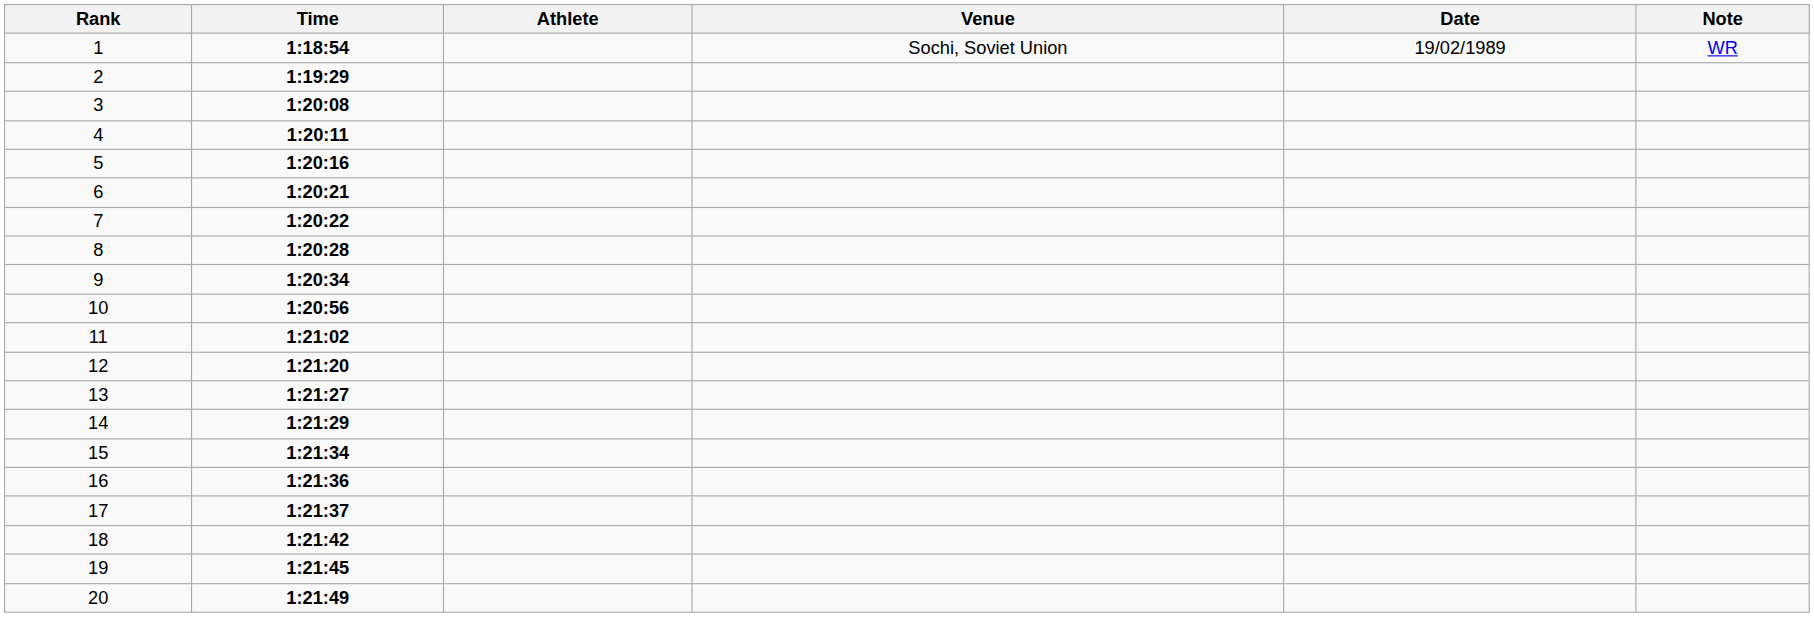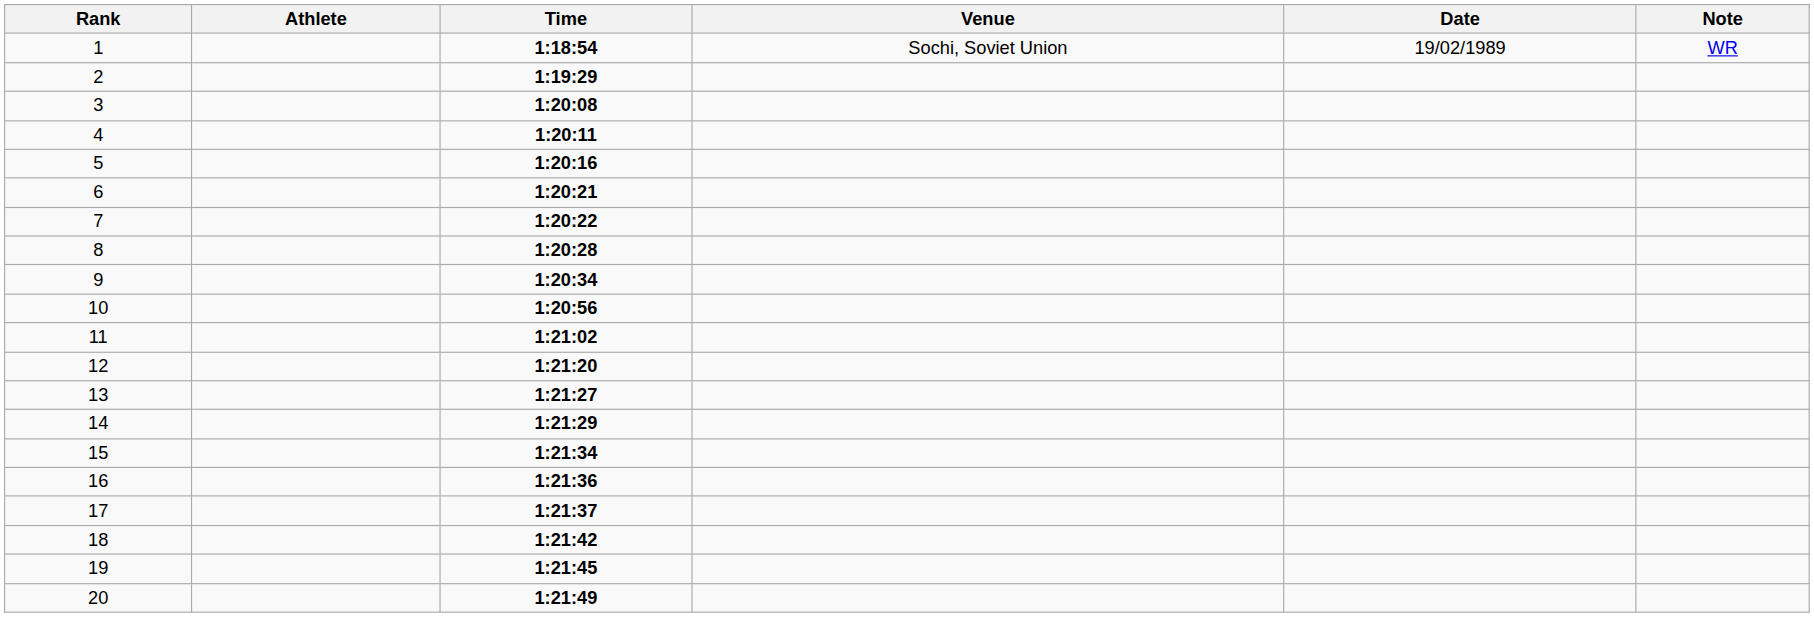 <table class="wikitable" style="text-align:center; width:100%">
 <tr>
 <th>Rank</th>
+<th>Athlete</th>
 <th>Time</th>
-<th>Athlete</th>
 <th>Venue</th>
 <th>Date</th>
 <th>Note</th>
 </tr>
 <tr>
 <td>1</td>
+<td align=left></td>
 <td><strong>1:18:54</strong></td>
-<td align=left></td>
 <td>Sochi, Soviet Union</td>
 <td>19/02/1989</td>
 <td><a href='#'>WR</a></td>
 </tr>
 <tr>
 <td>2</td>
+<td align=left></td>
 <td><strong>1:19:29</strong></td>
-<td align=left></td>
 <td></td>
 <td></td>
 <td></td>
 </tr>
 <tr>
 <td>3</td>
+<td align=left></td>
 <td><strong>1:20:08</strong></td>
-<td align=left></td>
 <td></td>
 <td></td>
 <td></td>
 </tr>
 <tr>
 <td>4</td>
+<td align=left></td>
 <td><strong>1:20:11</strong></td>
-<td align=left></td>
 <td></td>
 <td></td>
 <td></td>
 </tr>
 <tr>
 <td>5</td>
+<td align=left></td>
 <td><strong>1:20:16</strong></td>
-<td align=left></td>
 <td></td>
 <td></td>
 <td></td>
 </tr>
 <tr>
 <td>6</td>
+<td align=left></td>
 <td><strong>1:20:21</strong></td>
-<td align=left></td>
 <td></td>
 <td></td>
 <td></td>
 </tr>
 <tr>
 <td>7</td>
+<td align=left></td>
 <td><strong>1:20:22</strong></td>
-<td align=left></td>
 <td></td>
 <td></td>
 <td></td>
 </tr>
 <tr>
 <td>8</td>
+<td align=left></td>
 <td><strong>1:20:28</strong></td>
-<td align=left></td>
 <td></td>
 <td></td>
 <td></td>
 </tr>
 <tr>
 <td>9</td>
+<td align=left></td>
 <td><strong>1:20:34</strong></td>
-<td align=left></td>
 <td></td>
 <td></td>
 <td></td>
 </tr>
 <tr>
 <td>10</td>
+<td align=left></td>
 <td><strong>1:20:56</strong></td>
-<td align=left></td>
 <td></td>
 <td></td>
 <td></td>
 </tr>
 <tr>
 <td>11</td>
+<td align=left></td>
 <td><strong>1:21:02</strong></td>
-<td align=left></td>
 <td></td>
 <td></td>
 <td></td>
 </tr>
 <tr>
 <td>12</td>
+<td align=left></td>
 <td><strong>1:21:20</strong></td>
-<td align=left></td>
 <td></td>
 <td></td>
 <td></td>
 </tr>
 <tr>
 <td>13</td>
+<td align=left></td>
 <td><strong>1:21:27</strong></td>
-<td align=left></td>
 <td></td>
 <td></td>
 <td></td>
 </tr>
 <tr>
 <td>14</td>
+<td align=left></td>
 <td><strong>1:21:29</strong></td>
-<td align=left></td>
 <td></td>
 <td></td>
 <td></td>
 </tr>
 <tr>
 <td>15</td>
+<td align=left></td>
 <td><strong>1:21:34</strong></td>
-<td align=left></td>
 <td></td>
 <td></td>
 <td></td>
 </tr>
 <tr>
 <td>16</td>
+<td align=left></td>
 <td><strong>1:21:36</strong></td>
-<td align=left></td>
 <td></td>
 <td></td>
 <td></td>
 </tr>
 <tr>
 <td>17</td>
+<td align=left></td>
 <td><strong>1:21:37</strong></td>
-<td align=left></td>
 <td></td>
 <td></td>
 <td></td>
 </tr>
 <tr>
 <td>18</td>
+<td align=left></td>
 <td><strong>1:21:42</strong></td>
-<td align=left></td>
 <td></td>
 <td></td>
 <td></td>
 </tr>
 <tr>
 <td>19</td>
+<td align=left></td>
 <td><strong>1:21:45</strong></td>
-<td align=left></td>
 <td></td>
 <td></td>
 <td></td>
 </tr>
 <tr>
 <td>20</td>
+<td align=left></td>
 <td><strong>1:21:49</strong></td>
-<td align=left></td>
 <td></td>
 <td></td>
 <td></td>
 </tr>
 </table>
